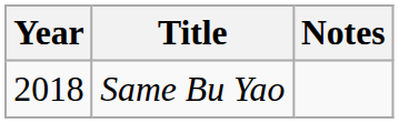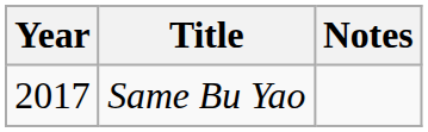 <table class="wikitable sortable">
 <tr>
 <th>Year</th>
 <th>Title</th>
 <th class="unsortable">Notes</th>
 </tr>
 <tr>
-<td>2018</td>
+<td>2017</td>
 <td><em>Same Bu Yao</em></td>
 <td></td>
 </tr>
 </table>
